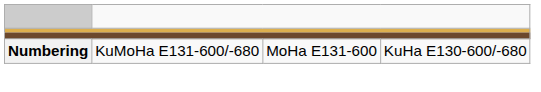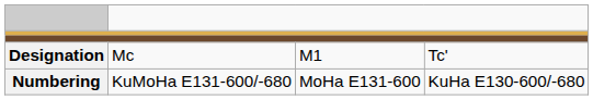 <table class="wikitable">
 <tr>
 <td style="background-color:#ccc;"> </td>
 <td colspan="3"></td>
 </tr>
 <tr style="line-height: 3.3px; background-color: #DDAF4E;">
 <td colspan="4" style="padding:0; border:0;"> </td>
 </tr>
 <tr style="line-height: 6.7px; background-color: #6C482D;">
 <td colspan="4" style="padding:0; border:0;"> </td>
 </tr>
 <tr>
+<th>Designation</th>
+<td>Mc</td>
+<td>M1</td>
+<td>Tc'</td>
+</tr>
+<tr>
 <th>Numbering</th>
 <td>KuMoHa E131-600/-680</td>
 <td>MoHa E131-600</td>
 <td>KuHa E130-600/-680</td>
 </tr>
 </table>
